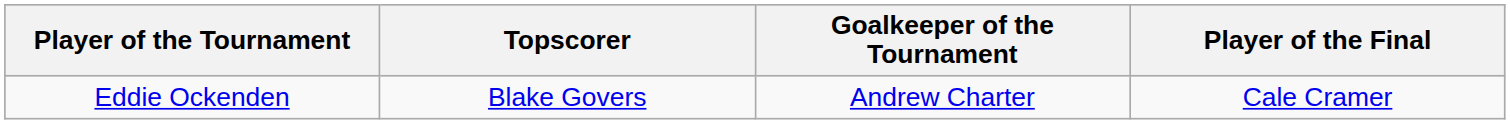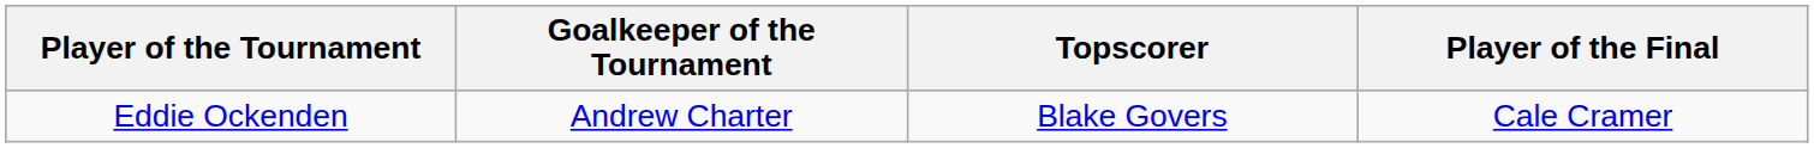 <table class=wikitable style="text-align:center; margin:auto">
 <tr>
 <th style="width: 220px;">Player of the Tournament</th>
+<th style="width: 220px;">Goalkeeper of the Tournament</th>
 <th style="width: 220px;">Topscorer</th>
-<th style="width: 220px;">Goalkeeper of the Tournament</th>
 <th style="width: 220px;">Player of the Final</th>
 </tr>
 <tr>
 <td> <a href='#'>Eddie Ockenden</a></td>
+<td> <a href='#'>Andrew Charter</a></td>
 <td> <a href='#'>Blake Govers</a></td>
-<td> <a href='#'>Andrew Charter</a></td>
 <td> <a href='#'>Cale Cramer</a></td>
 </tr>
 </table>
